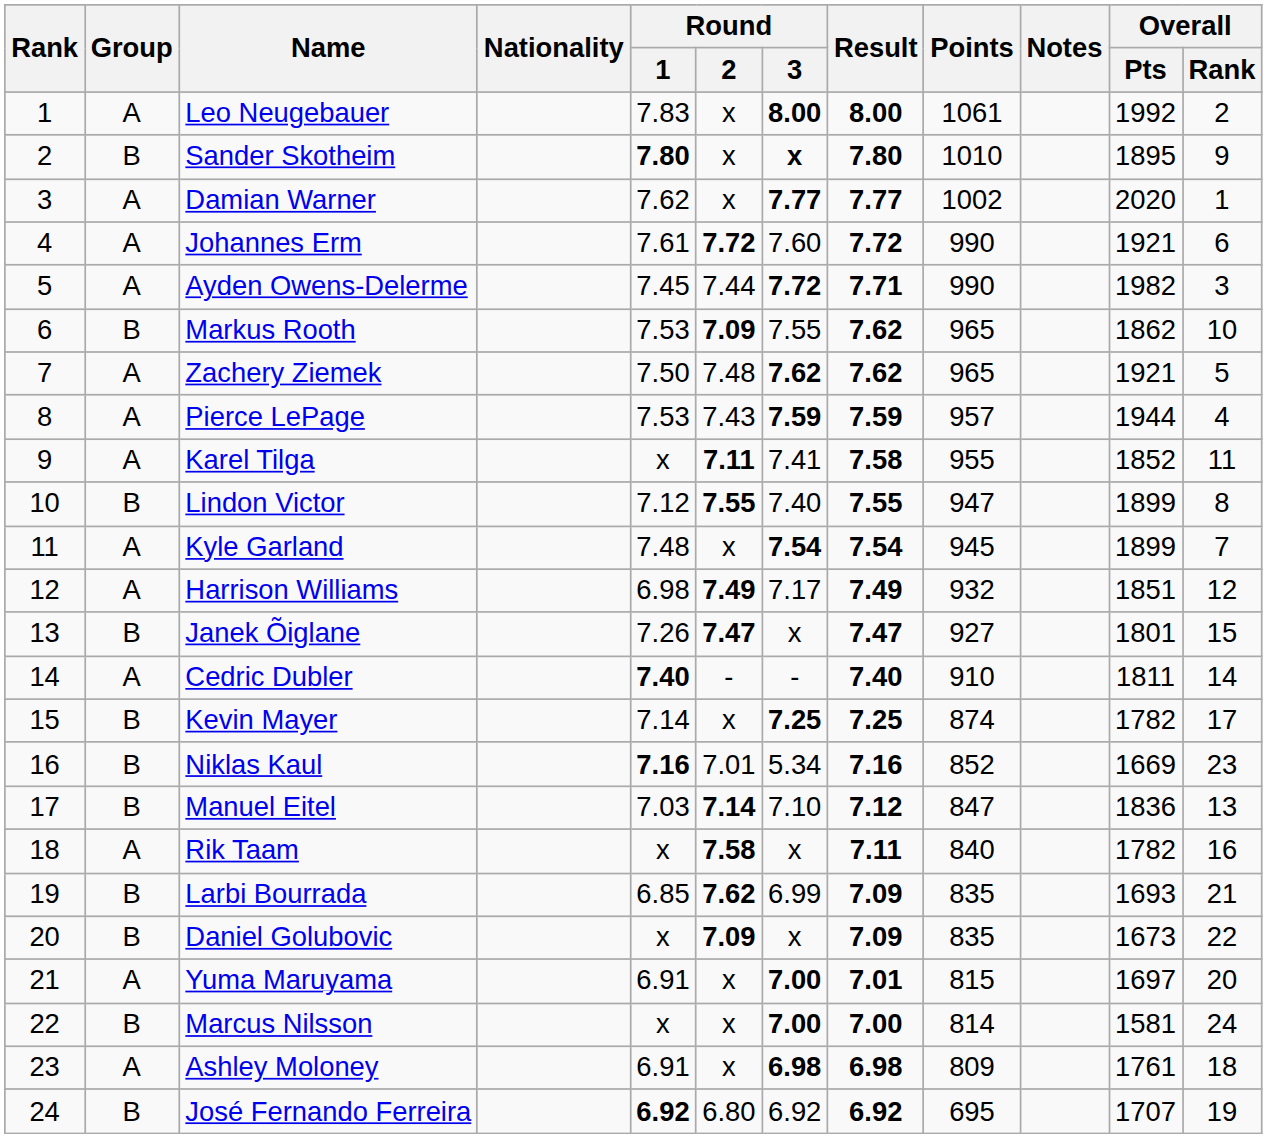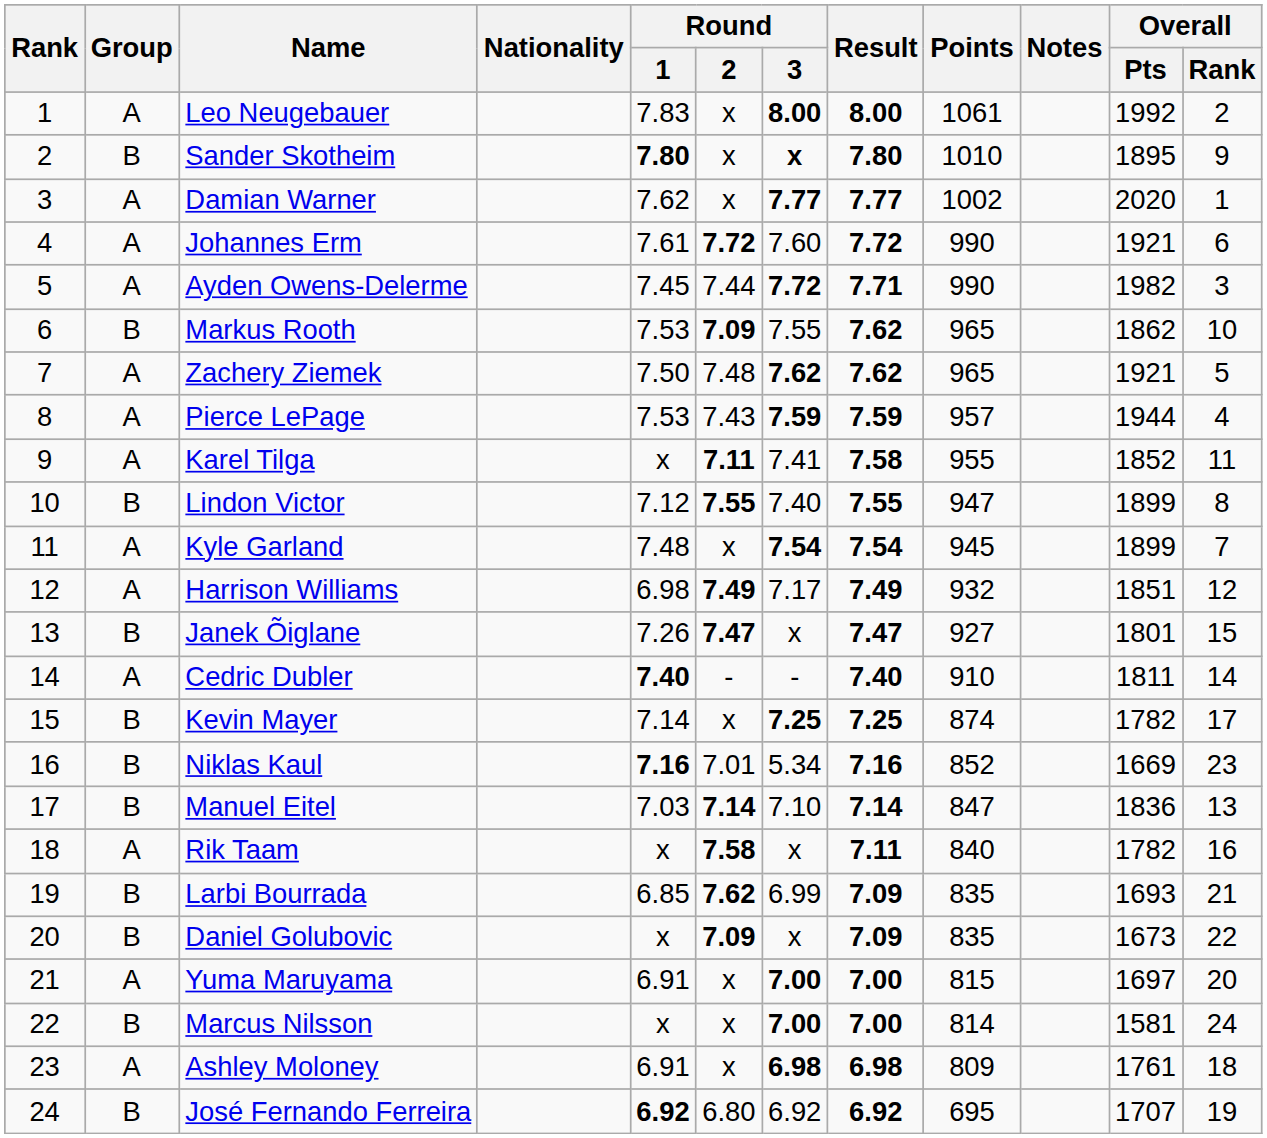 <table class="wikitable sortable" style="text-align:center">
 <tr>
 <th rowspan=2>Rank</th>
 <th rowspan=2>Group</th>
 <th rowspan=2>Name</th>
 <th rowspan=2>Nationality</th>
 <th colspan=3>Round</th>
 <th rowspan=2 data-sort-type="number">Result</th>
 <th rowspan=2>Points</th>
 <th rowspan=2>Notes</th>
 <th colspan=2>Overall</th>
 </tr>
 <tr>
 <th data-sort-type="number">1</th>
 <th data-sort-type="number">2</th>
 <th data-sort-type="number">3</th>
 <th>Pts</th>
 <th>Rank</th>
 </tr>
 <tr>
 <td>1</td>
 <td>A</td>
 <td align=left><a href='#'>Leo Neugebauer</a></td>
 <td align=left></td>
 <td>7.83</td>
 <td>x</td>
 <td><strong>8.00</strong></td>
 <td><strong>8.00</strong></td>
 <td>1061</td>
 <td></td>
 <td>1992</td>
 <td>2</td>
 </tr>
 <tr>
 <td>2</td>
 <td>B</td>
 <td align=left><a href='#'>Sander Skotheim</a></td>
 <td align=left></td>
 <td><strong>7.80</strong></td>
 <td>x</td>
 <td><strong>x</strong></td>
 <td><strong>7.80</strong></td>
 <td>1010</td>
 <td></td>
 <td>1895</td>
 <td>9</td>
 </tr>
 <tr>
 <td>3</td>
 <td>A</td>
 <td align=left><a href='#'>Damian Warner</a></td>
 <td align=left></td>
 <td>7.62</td>
 <td>x</td>
 <td><strong>7.77</strong></td>
 <td><strong>7.77</strong></td>
 <td>1002</td>
 <td></td>
 <td>2020</td>
 <td>1</td>
 </tr>
 <tr>
 <td>4</td>
 <td>A</td>
 <td align=left><a href='#'>Johannes Erm</a></td>
 <td align=left></td>
 <td>7.61</td>
 <td><strong>7.72</strong></td>
 <td>7.60</td>
 <td><strong>7.72</strong></td>
 <td>990</td>
 <td></td>
 <td>1921</td>
 <td>6</td>
 </tr>
 <tr>
 <td>5</td>
 <td>A</td>
 <td align=left><a href='#'>Ayden Owens-Delerme</a></td>
 <td align=left></td>
 <td>7.45</td>
 <td>7.44</td>
 <td><strong>7.72</strong></td>
 <td><strong>7.71</strong></td>
 <td>990</td>
 <td></td>
 <td>1982</td>
 <td>3</td>
 </tr>
 <tr>
 <td>6</td>
 <td>B</td>
 <td align=left><a href='#'>Markus Rooth</a></td>
 <td align=left></td>
 <td>7.53</td>
 <td><strong>7.09</strong></td>
 <td>7.55</td>
 <td><strong>7.62</strong></td>
 <td>965</td>
 <td></td>
 <td>1862</td>
 <td>10</td>
 </tr>
 <tr>
 <td>7</td>
 <td>A</td>
 <td align=left><a href='#'>Zachery Ziemek</a></td>
 <td align=left></td>
 <td>7.50</td>
 <td>7.48</td>
 <td><strong>7.62</strong></td>
 <td><strong>7.62</strong></td>
 <td>965</td>
 <td></td>
 <td>1921</td>
 <td>5</td>
 </tr>
 <tr>
 <td>8</td>
 <td>A</td>
 <td align=left><a href='#'>Pierce LePage</a></td>
 <td align=left></td>
 <td>7.53</td>
 <td>7.43</td>
 <td><strong>7.59</strong></td>
 <td><strong>7.59</strong></td>
 <td>957</td>
 <td></td>
 <td>1944</td>
 <td>4</td>
 </tr>
 <tr>
 <td>9</td>
 <td>A</td>
 <td align=left><a href='#'>Karel Tilga</a></td>
 <td align=left></td>
 <td>x</td>
 <td><strong>7.11</strong></td>
 <td>7.41</td>
 <td><strong>7.58</strong></td>
 <td>955</td>
 <td></td>
 <td>1852</td>
 <td>11</td>
 </tr>
 <tr>
 <td>10</td>
 <td>B</td>
 <td align=left><a href='#'>Lindon Victor</a></td>
 <td align=left></td>
 <td>7.12</td>
 <td><strong>7.55</strong></td>
 <td>7.40</td>
 <td><strong>7.55</strong></td>
 <td>947</td>
 <td></td>
 <td>1899</td>
 <td>8</td>
 </tr>
 <tr>
 <td>11</td>
 <td>A</td>
 <td align=left><a href='#'>Kyle Garland</a></td>
 <td align=left></td>
 <td>7.48</td>
 <td>x</td>
 <td><strong>7.54</strong></td>
 <td><strong>7.54</strong></td>
 <td>945</td>
 <td></td>
 <td>1899</td>
 <td>7</td>
 </tr>
 <tr>
 <td>12</td>
 <td>A</td>
 <td align=left><a href='#'>Harrison Williams</a></td>
 <td align=left></td>
 <td>6.98</td>
 <td><strong>7.49</strong></td>
 <td>7.17</td>
 <td><strong>7.49</strong></td>
 <td>932</td>
 <td></td>
 <td>1851</td>
 <td>12</td>
 </tr>
 <tr>
 <td>13</td>
 <td>B</td>
 <td align=left><a href='#'>Janek Õiglane</a></td>
 <td align=left></td>
 <td>7.26</td>
 <td><strong>7.47</strong></td>
 <td>x</td>
 <td><strong>7.47</strong></td>
 <td>927</td>
 <td></td>
 <td>1801</td>
 <td>15</td>
 </tr>
 <tr>
 <td>14</td>
 <td>A</td>
 <td align=left><a href='#'>Cedric Dubler</a></td>
 <td align=left></td>
 <td><strong>7.40</strong></td>
 <td>-</td>
 <td>-</td>
 <td><strong>7.40</strong></td>
 <td>910</td>
 <td></td>
 <td>1811</td>
 <td>14</td>
 </tr>
 <tr>
 <td>15</td>
 <td>B</td>
 <td align=left><a href='#'>Kevin Mayer</a></td>
 <td align=left></td>
 <td>7.14</td>
 <td>x</td>
 <td><strong>7.25</strong></td>
 <td><strong>7.25</strong></td>
 <td>874</td>
 <td></td>
 <td>1782</td>
 <td>17</td>
 </tr>
 <tr>
 <td>16</td>
 <td>B</td>
 <td align=left><a href='#'>Niklas Kaul</a></td>
 <td align=left></td>
 <td><strong>7.16</strong></td>
 <td>7.01</td>
 <td>5.34</td>
 <td><strong>7.16</strong></td>
 <td>852</td>
 <td></td>
 <td>1669</td>
 <td>23</td>
 </tr>
 <tr>
 <td>17</td>
 <td>B</td>
 <td align=left><a href='#'>Manuel Eitel</a></td>
 <td align=left></td>
 <td>7.03</td>
 <td><strong>7.14</strong></td>
 <td>7.10</td>
-<td><strong>7.12</strong></td>
+<td><strong>7.14</strong></td>
 <td>847</td>
 <td></td>
 <td>1836</td>
 <td>13</td>
 </tr>
 <tr>
 <td>18</td>
 <td>A</td>
 <td align=left><a href='#'>Rik Taam</a></td>
 <td align=left></td>
 <td>x</td>
 <td><strong>7.58</strong></td>
 <td>x</td>
 <td><strong>7.11</strong></td>
 <td>840</td>
 <td></td>
 <td>1782</td>
 <td>16</td>
 </tr>
 <tr>
 <td>19</td>
 <td>B</td>
 <td align=left><a href='#'>Larbi Bourrada</a></td>
 <td align=left></td>
 <td>6.85</td>
 <td><strong>7.62</strong></td>
 <td>6.99</td>
 <td><strong>7.09</strong></td>
 <td>835</td>
 <td></td>
 <td>1693</td>
 <td>21</td>
 </tr>
 <tr>
 <td>20</td>
 <td>B</td>
 <td align=left><a href='#'>Daniel Golubovic</a></td>
 <td align=left></td>
 <td>x</td>
 <td><strong>7.09</strong></td>
 <td>x</td>
 <td><strong>7.09</strong></td>
 <td>835</td>
 <td></td>
 <td>1673</td>
 <td>22</td>
 </tr>
 <tr>
 <td>21</td>
 <td>A</td>
 <td align=left><a href='#'>Yuma Maruyama</a></td>
 <td align=left></td>
 <td>6.91</td>
 <td>x</td>
 <td><strong>7.00</strong></td>
-<td><strong>7.01</strong></td>
+<td><strong>7.00</strong></td>
 <td>815</td>
 <td></td>
 <td>1697</td>
 <td>20</td>
 </tr>
 <tr>
 <td>22</td>
 <td>B</td>
 <td align=left><a href='#'>Marcus Nilsson</a></td>
 <td align=left></td>
 <td>x</td>
 <td>x</td>
 <td><strong>7.00</strong></td>
 <td><strong>7.00</strong></td>
 <td>814</td>
 <td></td>
 <td>1581</td>
 <td>24</td>
 </tr>
 <tr>
 <td>23</td>
 <td>A</td>
 <td align=left><a href='#'>Ashley Moloney</a></td>
 <td align=left></td>
 <td>6.91</td>
 <td>x</td>
 <td><strong>6.98</strong></td>
 <td><strong>6.98</strong></td>
 <td>809</td>
 <td></td>
 <td>1761</td>
 <td>18</td>
 </tr>
 <tr>
 <td>24</td>
 <td>B</td>
 <td align=left><a href='#'>José Fernando Ferreira</a></td>
 <td align=left></td>
 <td><strong>6.92</strong></td>
 <td>6.80</td>
 <td>6.92</td>
 <td><strong>6.92</strong></td>
 <td>695</td>
 <td></td>
 <td>1707</td>
 <td>19</td>
 </tr>
 </table>
